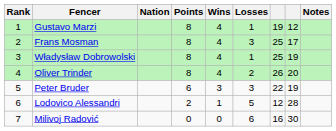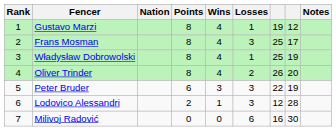 <table class="wikitable sortable" style="text-align: center;">
 <tr>
 <th>Rank</th>
 <th>Fencer</th>
 <th>Nation</th>
 <th>Points</th>
 <th>Wins</th>
 <th>Losses</th>
 <th></th>
 <th></th>
 <th>Notes</th>
 </tr>
 <tr style="background:#bbf3bb;">
 <td>1</td>
 <td align=left><a href='#'>Gustavo Marzi</a></td>
 <td align=left></td>
 <td>8</td>
 <td>4</td>
 <td>1</td>
 <td>19</td>
 <td>12</td>
 <td></td>
 </tr>
 <tr style="background:#bbf3bb;">
 <td>2</td>
 <td align=left><a href='#'>Frans Mosman</a></td>
 <td align=left></td>
 <td>8</td>
 <td>4</td>
 <td>3</td>
 <td>25</td>
 <td>17</td>
 <td></td>
 </tr>
 <tr style="background:#bbf3bb;">
 <td>3</td>
 <td align=left><a href='#'>Władysław Dobrowolski</a></td>
 <td align=left></td>
 <td>8</td>
 <td>4</td>
 <td>1</td>
 <td>25</td>
 <td>19</td>
 <td></td>
 </tr>
 <tr style="background:#bbf3bb;">
 <td>4</td>
 <td align=left><a href='#'>Oliver Trinder</a></td>
 <td align=left></td>
 <td>8</td>
 <td>4</td>
 <td>2</td>
 <td>26</td>
 <td>20</td>
 <td></td>
 </tr>
 <tr>
 <td>5</td>
 <td align=left><a href='#'>Peter Bruder</a></td>
 <td align=left></td>
 <td>6</td>
 <td>3</td>
 <td>3</td>
 <td>22</td>
 <td>19</td>
 <td></td>
 </tr>
 <tr>
 <td>6</td>
 <td align=left><a href='#'>Lodovico Alessandri</a></td>
 <td align=left></td>
 <td>2</td>
 <td>1</td>
-<td>5</td>
+<td>3</td>
 <td>12</td>
 <td>28</td>
 <td></td>
 </tr>
 <tr>
 <td>7</td>
 <td align=left><a href='#'>Milivoj Radović</a></td>
 <td align=left></td>
 <td>0</td>
 <td>0</td>
 <td>6</td>
 <td>16</td>
 <td>30</td>
 <td></td>
 </tr>
 </table>
